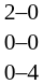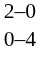 <table cellspacing=1 width=70%>
 <tr>
 <th width=25%></th>
 <th width=30%></th>
 <th width=15%></th>
 <th width=30%></th>
 </tr>
 <tr>
 <td></td>
 <td align=right></td>
 <td align=center>2–0</td>
 <td></td>
 </tr>
 <tr>
 <td></td>
 <td align=right></td>
-<td align=center>0–0</td>
-<td></td>
-</tr>
-<tr>
-<td></td>
-<td align=right></td>
 <td align=center>0–4</td>
 <td></td>
 </tr>
 </table>
